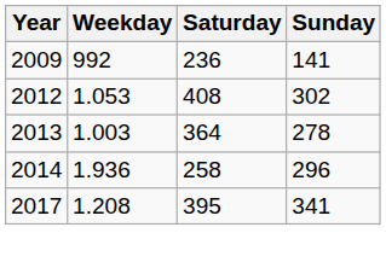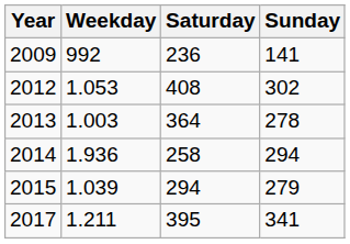 <table class="wikitable">
 <tr>
 <th>Year</th>
 <th>Weekday</th>
 <th>Saturday</th>
 <th>Sunday</th>
 </tr>
 <tr>
 <td>2009</td>
 <td>992</td>
 <td>236</td>
 <td>141</td>
 </tr>
 <tr>
 <td>2012</td>
 <td>1.053</td>
 <td>408</td>
 <td>302</td>
 </tr>
 <tr>
 <td>2013</td>
 <td>1.003</td>
 <td>364</td>
 <td>278</td>
 </tr>
 <tr>
 <td>2014</td>
 <td>1.936</td>
 <td>258</td>
-<td>296</td>
+<td>294</td>
+</tr>
+<tr>
+<td>2015</td>
+<td>1.039</td>
+<td>294</td>
+<td>279</td>
 </tr>
 <tr>
 <td>2017</td>
-<td>1.208</td>
+<td>1.211</td>
 <td>395</td>
 <td>341</td>
 </tr>
 </table>
